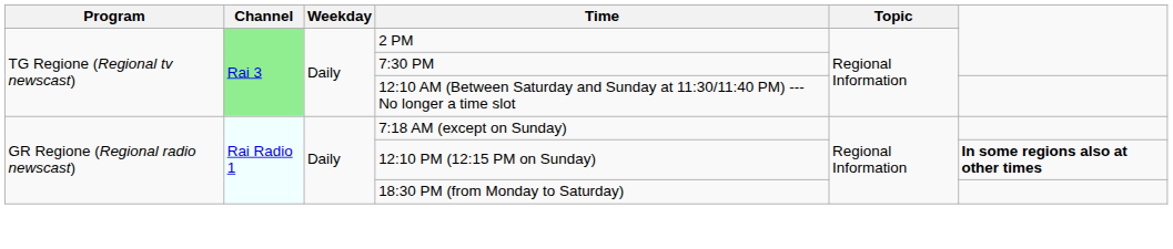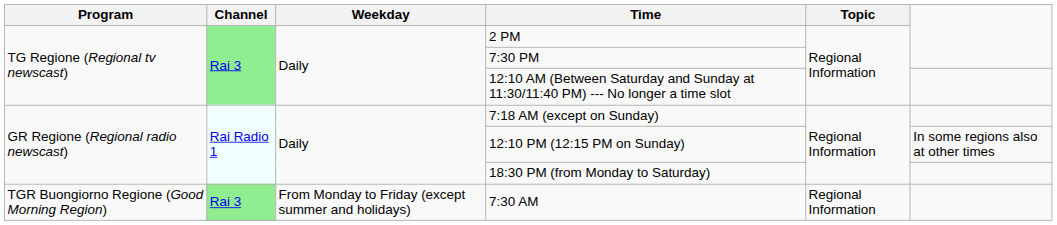 <table class="wikitable">
 <tr>
 <th>Program</th>
 <th>Channel</th>
 <th>Weekday</th>
 <th>Time</th>
 <th>Topic</th>
 </tr>
 <tr>
 <td rowspan="3">TG Regione (<em>Regional tv newscast</em>)</td>
 <td rowspan="3" bgcolor="lightgreen"><a href='#'>Rai 3</a></td>
 <td rowspan="3">Daily</td>
 <td>2 PM</td>
 <td rowspan="3">Regional Information</td>
 </tr>
 <tr>
 <td>7:30 PM</td>
 </tr>
 <tr>
 <td>12:10 AM (Between Saturday and Sunday at 11:30/11:40 PM) --- No longer a time slot</td>
 <td></td>
 </tr>
 <tr>
 <td rowspan="3">GR Regione (<em>Regional radio newscast</em>)</td>
 <td rowspan="3" bgcolor="azure"><a href='#'>Rai Radio 1</a></td>
 <td rowspan="3">Daily</td>
 <td>7:18 AM (except on Sunday)</td>
 <td rowspan="3">Regional Information</td>
 </tr>
 <tr>
 <td>12:10 PM (12:15 PM on Sunday)</td>
-<td><strong>In some regions also at other times</strong></td>
+<td>In some regions also at other times</td>
 </tr>
 <tr>
 <td>18:30 PM (from Monday to Saturday)</td>
 </tr>
+<tr>
+<td>TGR Buongiorno Regione (<em>Good Morning Region</em>)</td>
+<td bgcolor="lightgreen"><a href='#'>Rai 3</a></td>
+<td>From Monday to Friday (except summer and holidays)</td>
+<td>7:30 AM</td>
+<td>Regional Information</td>
+<td></td>
+</tr>
 </table>
